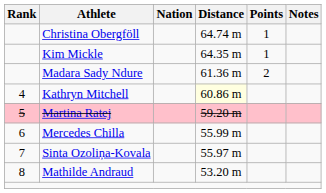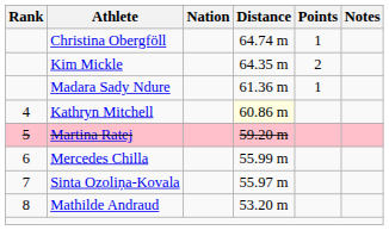 <table class="wikitable mw-datatable sortable" style="text-align:center;">
 <tr>
 <th>Rank</th>
 <th>Athlete</th>
 <th>Nation</th>
 <th>Distance</th>
 <th>Points</th>
 <th>Notes</th>
 </tr>
 <tr>
 <td></td>
 <td align=left><a href='#'>Christina Obergföll</a></td>
 <td align=left></td>
 <td>64.74 m</td>
 <td>1</td>
 <td></td>
 </tr>
 <tr>
 <td></td>
 <td align=left><a href='#'>Kim Mickle</a></td>
 <td align=left></td>
 <td>64.35 m</td>
-<td>1</td>
+<td>2</td>
 <td></td>
 </tr>
 <tr>
 <td></td>
 <td align=left><a href='#'>Madara Sady Ndure</a></td>
 <td align=left></td>
 <td>61.36 m</td>
-<td>2</td>
+<td>1</td>
 <td></td>
 </tr>
 <tr>
 <td>4</td>
 <td align=left><a href='#'>Kathryn Mitchell</a></td>
 <td align=left></td>
 <td style="background: lightyellow;">60.86 m</td>
 <td></td>
 <td></td>
 </tr>
 <tr bgcolor=pink>
 <td><s>5</s></td>
 <td align=left><s><a href='#'>Martina Ratej</a></s></td>
 <td align=left><s></s></td>
 <td><s>59.20 m</s></td>
 <td></td>
 <td></td>
 </tr>
 <tr>
 <td>6</td>
 <td align=left><a href='#'>Mercedes Chilla</a></td>
 <td align=left></td>
 <td>55.99 m</td>
 <td></td>
 <td></td>
 </tr>
 <tr>
 <td>7</td>
 <td align=left><a href='#'>Sinta Ozoliņa-Kovala</a></td>
 <td align=left></td>
 <td>55.97 m</td>
 <td></td>
 <td></td>
 </tr>
 <tr>
 <td>8</td>
 <td align=left><a href='#'>Mathilde Andraud</a></td>
 <td align=left></td>
 <td>53.20 m</td>
 <td></td>
 <td></td>
 </tr>
 <tr class="sortbottom">
 <td colspan=6></td>
 </tr>
 </table>
